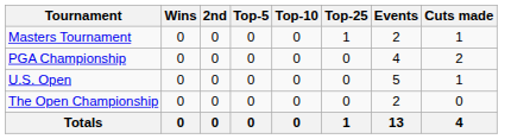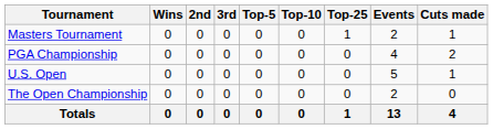 <table class=wikitable style=text-align:center>
 <tr>
 <th>Tournament</th>
 <th>Wins</th>
 <th>2nd</th>
+<th>3rd</th>
 <th>Top-5</th>
 <th>Top-10</th>
 <th>Top-25</th>
 <th>Events</th>
 <th>Cuts made</th>
 </tr>
 <tr>
 <td align=left><a href='#'>Masters Tournament</a></td>
+<td>0</td>
 <td>0</td>
 <td>0</td>
 <td>0</td>
 <td>0</td>
 <td>1</td>
 <td>2</td>
 <td>1</td>
 </tr>
 <tr>
 <td align=left><a href='#'>PGA Championship</a></td>
 <td>0</td>
 <td>0</td>
 <td>0</td>
 <td>0</td>
 <td>0</td>
+<td>0</td>
 <td>4</td>
 <td>2</td>
 </tr>
 <tr>
 <td align=left><a href='#'>U.S. Open</a></td>
+<td>0</td>
 <td>0</td>
 <td>0</td>
 <td>0</td>
 <td>0</td>
 <td>0</td>
 <td>5</td>
 <td>1</td>
 </tr>
 <tr>
 <td align=left><a href='#'>The Open Championship</a></td>
 <td>0</td>
 <td>0</td>
 <td>0</td>
 <td>0</td>
 <td>0</td>
+<td>0</td>
 <td>2</td>
 <td>0</td>
 </tr>
 <tr>
 <th>Totals</th>
 <th>0</th>
 <th>0</th>
 <th>0</th>
 <th>0</th>
+<th>0</th>
 <th>1</th>
 <th>13</th>
 <th>4</th>
 </tr>
 </table>
